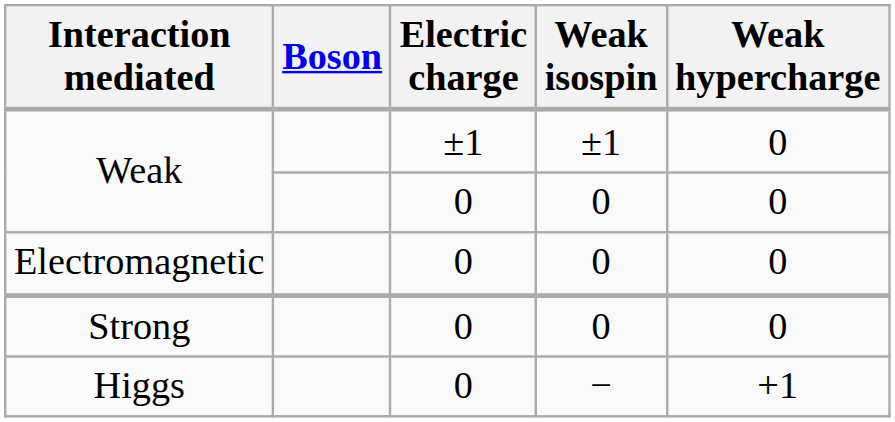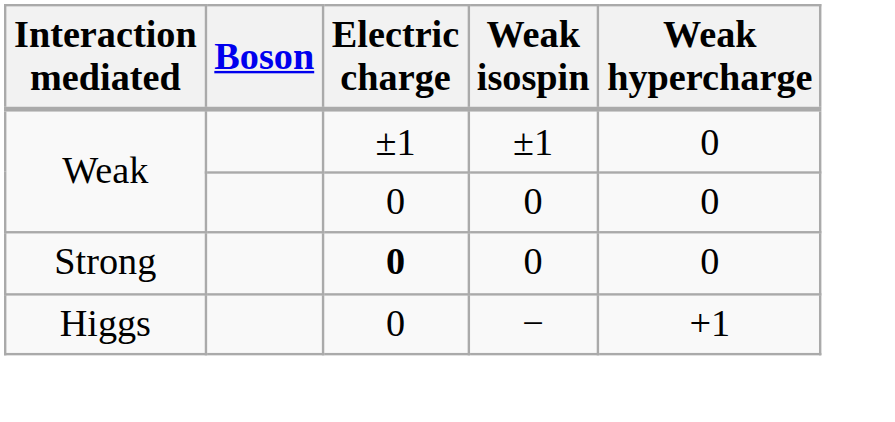 <table class = "wikitable" style = "text-align:center">
 <tr>
 <th>Interaction<br> mediated</th>
 <th><a href='#'>Boson</a></th>
 <th>Electric <br> charge <br> </th>
 <th>Weak <br> isospin <br> </th>
 <th>Weak <br> hypercharge <br> </th>
 </tr>
 <tr style="border-top: 2pt #aaa solid;">
 <td rowspan = "2">Weak</td>
 <td></td>
 <td>±1</td>
 <td>±1</td>
 <td>0</td>
 </tr>
 <tr>
 <td></td>
 <td>0</td>
 <td>0</td>
 <td>0</td>
 </tr>
-<tr style="border-bottom: 2pt #aaa solid;">
-<td>Electromagnetic</td>
-<td></td>
-<td>0</td>
-<td>0</td>
-<td>0</td>
-</tr>
 <tr>
 <td>Strong</td>
 <td></td>
-<td>0</td>
+<td><strong>0</strong></td>
 <td>0</td>
 <td>0</td>
 </tr>
 <tr>
 <td>Higgs</td>
 <td></td>
 <td>0</td>
 <td>−</td>
 <td>+1</td>
 </tr>
 </table>
